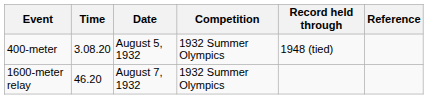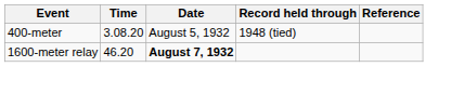 <table class="wikitable">
 <tr>
 <th>Event</th>
 <th>Time</th>
 <th>Date</th>
-<th>Competition</th>
 <th>Record held through</th>
 <th>Reference</th>
 </tr>
 <tr>
 <td>400-meter</td>
 <td>3.08.20</td>
 <td>August 5, 1932</td>
-<td>1932 Summer Olympics</td>
 <td>1948 (tied)</td>
 <td></td>
 </tr>
 <tr>
 <td>1600-meter relay</td>
 <td>46.20</td>
-<td>August 7, 1932</td>
-<td>1932 Summer Olympics</td>
+<td><strong>August 7, 1932</strong></td>
 <td></td>
 <td></td>
 </tr>
 </table>
